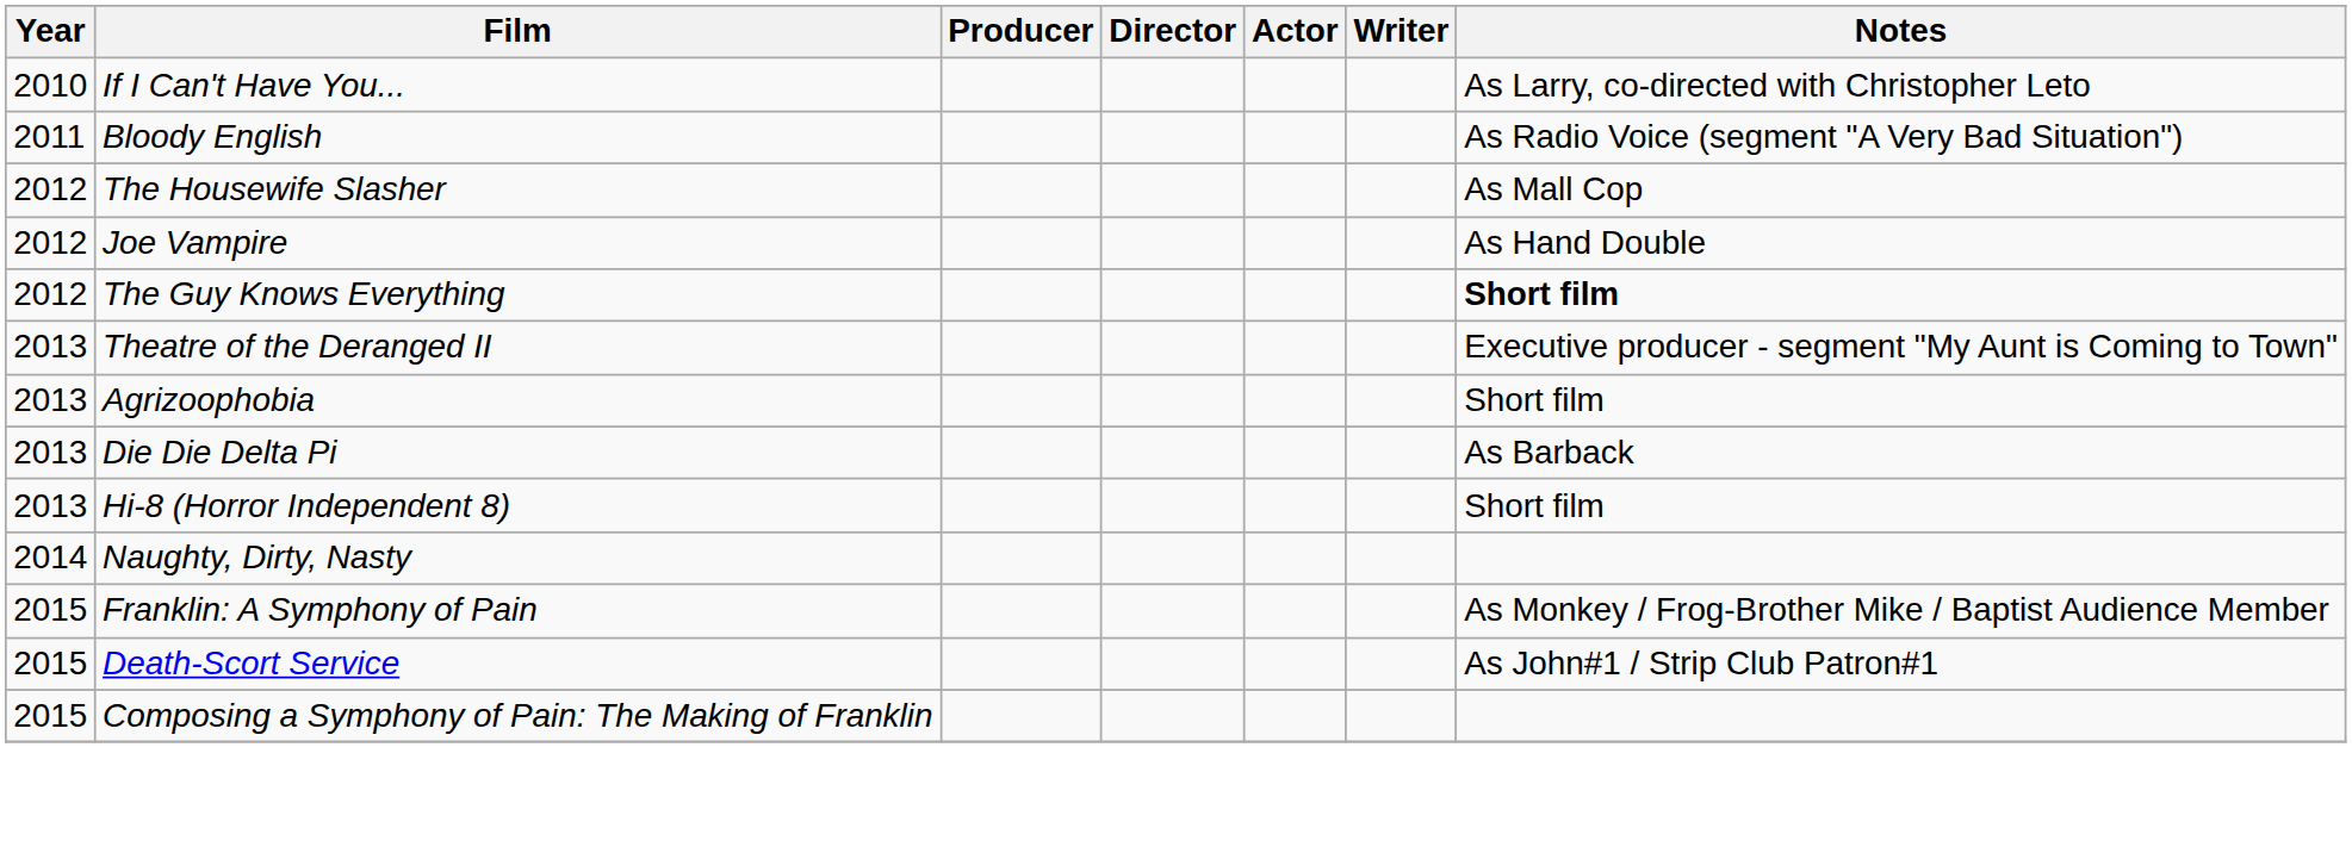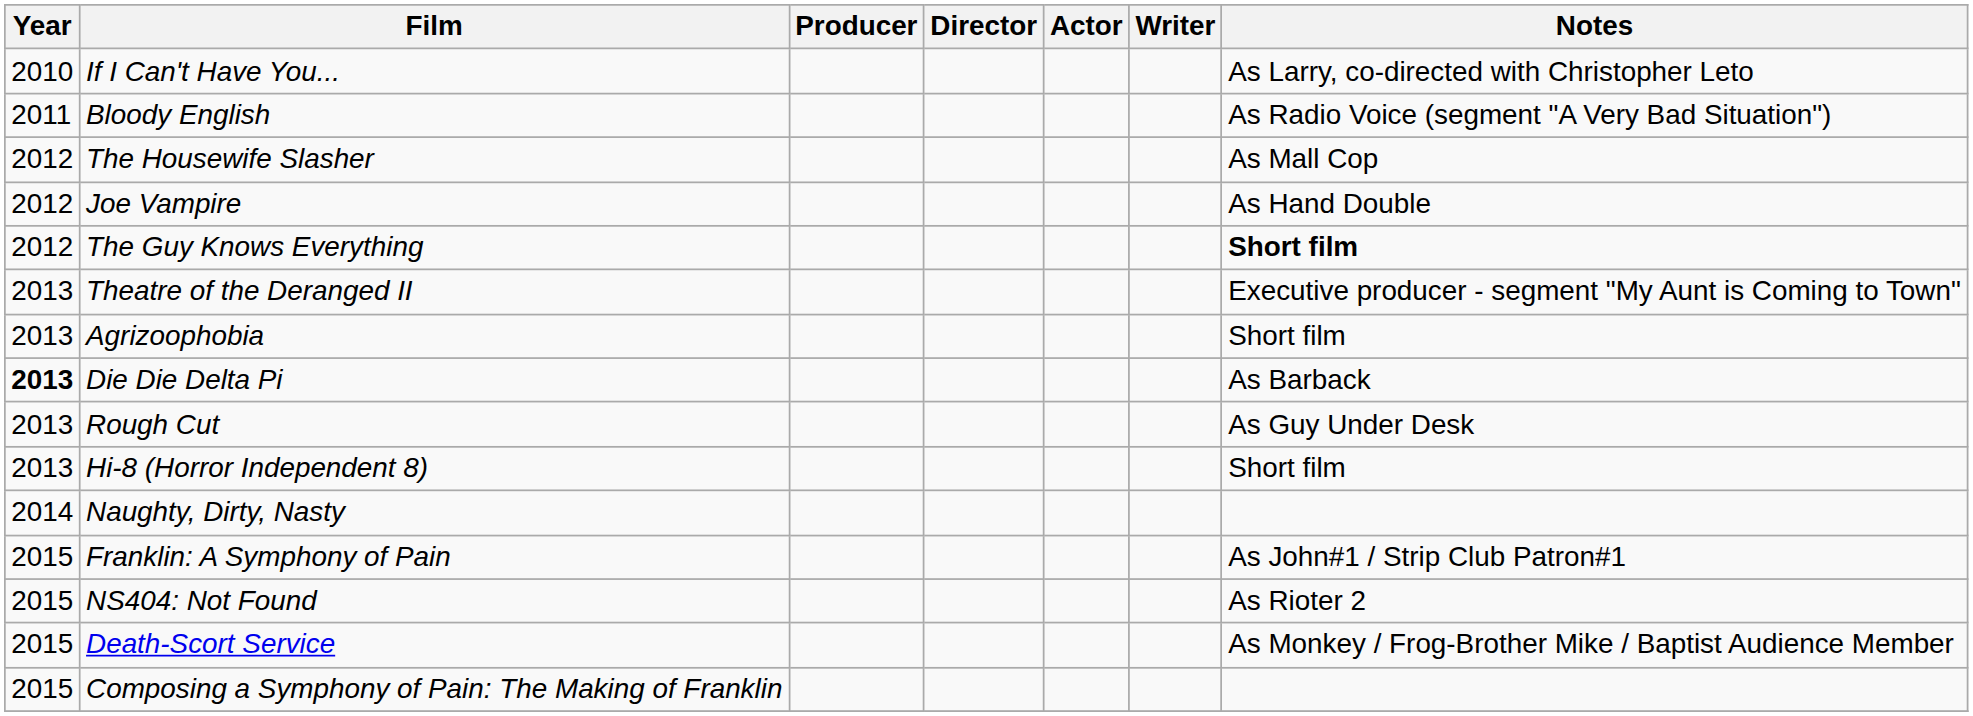 <table class="wikitable">
 <tr>
 <th>Year</th>
 <th>Film</th>
 <th>Producer</th>
 <th>Director</th>
 <th>Actor</th>
 <th>Writer</th>
 <th>Notes</th>
 </tr>
 <tr>
 <td>2010</td>
 <td><em>If I Can't Have You...</em></td>
 <td></td>
 <td></td>
 <td></td>
 <td></td>
 <td>As Larry, co-directed with Christopher Leto</td>
 </tr>
 <tr>
 <td>2011</td>
 <td><em>Bloody English</em></td>
 <td></td>
 <td></td>
 <td></td>
 <td></td>
 <td>As Radio Voice (segment "A Very Bad Situation")</td>
 </tr>
 <tr>
 <td>2012</td>
 <td><em>The Housewife Slasher</em></td>
 <td></td>
 <td></td>
 <td></td>
 <td></td>
 <td>As Mall Cop</td>
 </tr>
 <tr>
 <td>2012</td>
 <td><em>Joe Vampire</em></td>
 <td></td>
 <td></td>
 <td></td>
 <td></td>
 <td>As Hand Double</td>
 </tr>
 <tr>
 <td>2012</td>
 <td><em>The Guy Knows Everything </em></td>
 <td></td>
 <td></td>
 <td></td>
 <td></td>
 <td><strong>Short film</strong></td>
 </tr>
 <tr>
 <td>2013</td>
 <td><em>Theatre of the Deranged II </em></td>
 <td></td>
 <td></td>
 <td></td>
 <td></td>
 <td>Executive producer - segment "My Aunt is Coming to Town"</td>
 </tr>
 <tr>
 <td>2013</td>
 <td><em>Agrizoophobia </em></td>
 <td></td>
 <td></td>
 <td></td>
 <td></td>
 <td>Short film</td>
 </tr>
 <tr>
-<td>2013</td>
+<td><strong>2013</strong></td>
 <td><em>Die Die Delta Pi</em></td>
 <td></td>
 <td></td>
 <td></td>
 <td></td>
 <td>As Barback</td>
+</tr>
+<tr>
+<td>2013</td>
+<td><em>Rough Cut</em></td>
+<td></td>
+<td></td>
+<td></td>
+<td></td>
+<td>As Guy Under Desk</td>
 </tr>
 <tr>
 <td>2013</td>
 <td><em>Hi-8 (Horror Independent 8)</em></td>
 <td></td>
 <td></td>
 <td></td>
 <td></td>
 <td>Short film</td>
 </tr>
 <tr>
 <td>2014</td>
 <td><em>Naughty, Dirty, Nasty</em></td>
 <td></td>
 <td></td>
 <td></td>
 <td></td>
 <td></td>
 </tr>
 <tr>
 <td>2015</td>
 <td><em>Franklin: A Symphony of Pain</em></td>
 <td></td>
 <td></td>
 <td></td>
 <td></td>
-<td>As Monkey / Frog-Brother Mike / Baptist Audience Member</td>
+<td>As John#1 / Strip Club Patron#1</td>
+</tr>
+<tr>
+<td>2015</td>
+<td><em>NS404: Not Found </em></td>
+<td></td>
+<td></td>
+<td></td>
+<td></td>
+<td>As Rioter 2</td>
 </tr>
 <tr>
 <td>2015</td>
 <td><em><a href='#'>Death-Scort Service</a></em></td>
 <td></td>
 <td></td>
 <td></td>
 <td></td>
-<td>As John#1 / Strip Club Patron#1</td>
+<td>As Monkey / Frog-Brother Mike / Baptist Audience Member</td>
 </tr>
 <tr>
 <td>2015</td>
 <td><em>Composing a Symphony of Pain: The Making of Franklin</em></td>
 <td></td>
 <td></td>
 <td></td>
 <td></td>
 <td></td>
 </tr>
 <tr>
 </tr>
 </table>
